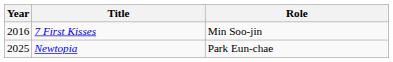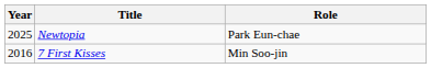 <table class="wikitable" style="width:550px">
 <tr>
 <th width=10>Year</th>
 <th>Title</th>
 <th>Role</th>
 </tr>
 <tr>
+<td>2025</td>
+<td><em><a href='#'>Newtopia</a></em></td>
+<td>Park Eun-chae</td>
+</tr>
+<tr>
 <td>2016</td>
 <td><em><a href='#'>7 First Kisses</a></em></td>
 <td>Min Soo-jin</td>
 </tr>
-<tr>
-<td>2025</td>
-<td><em><a href='#'>Newtopia</a></em></td>
-<td>Park Eun-chae</td>
-</tr>
 </table>
